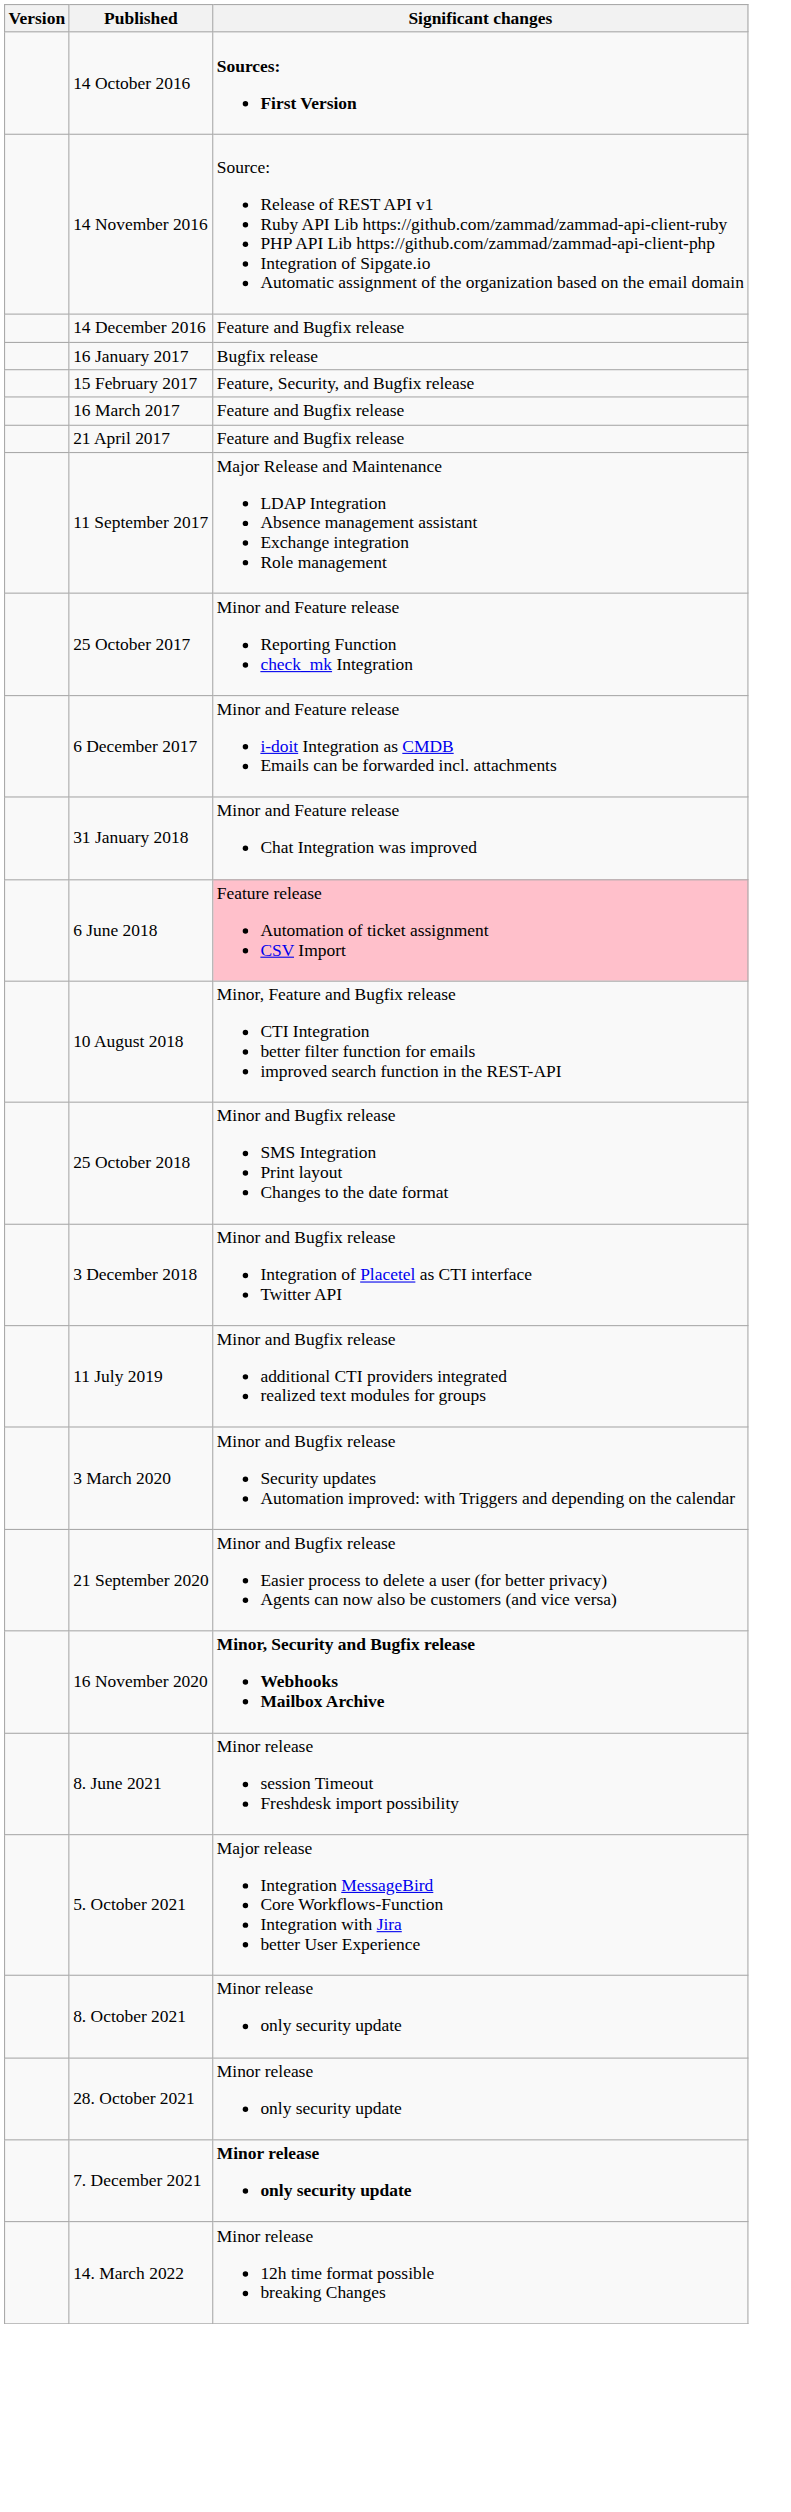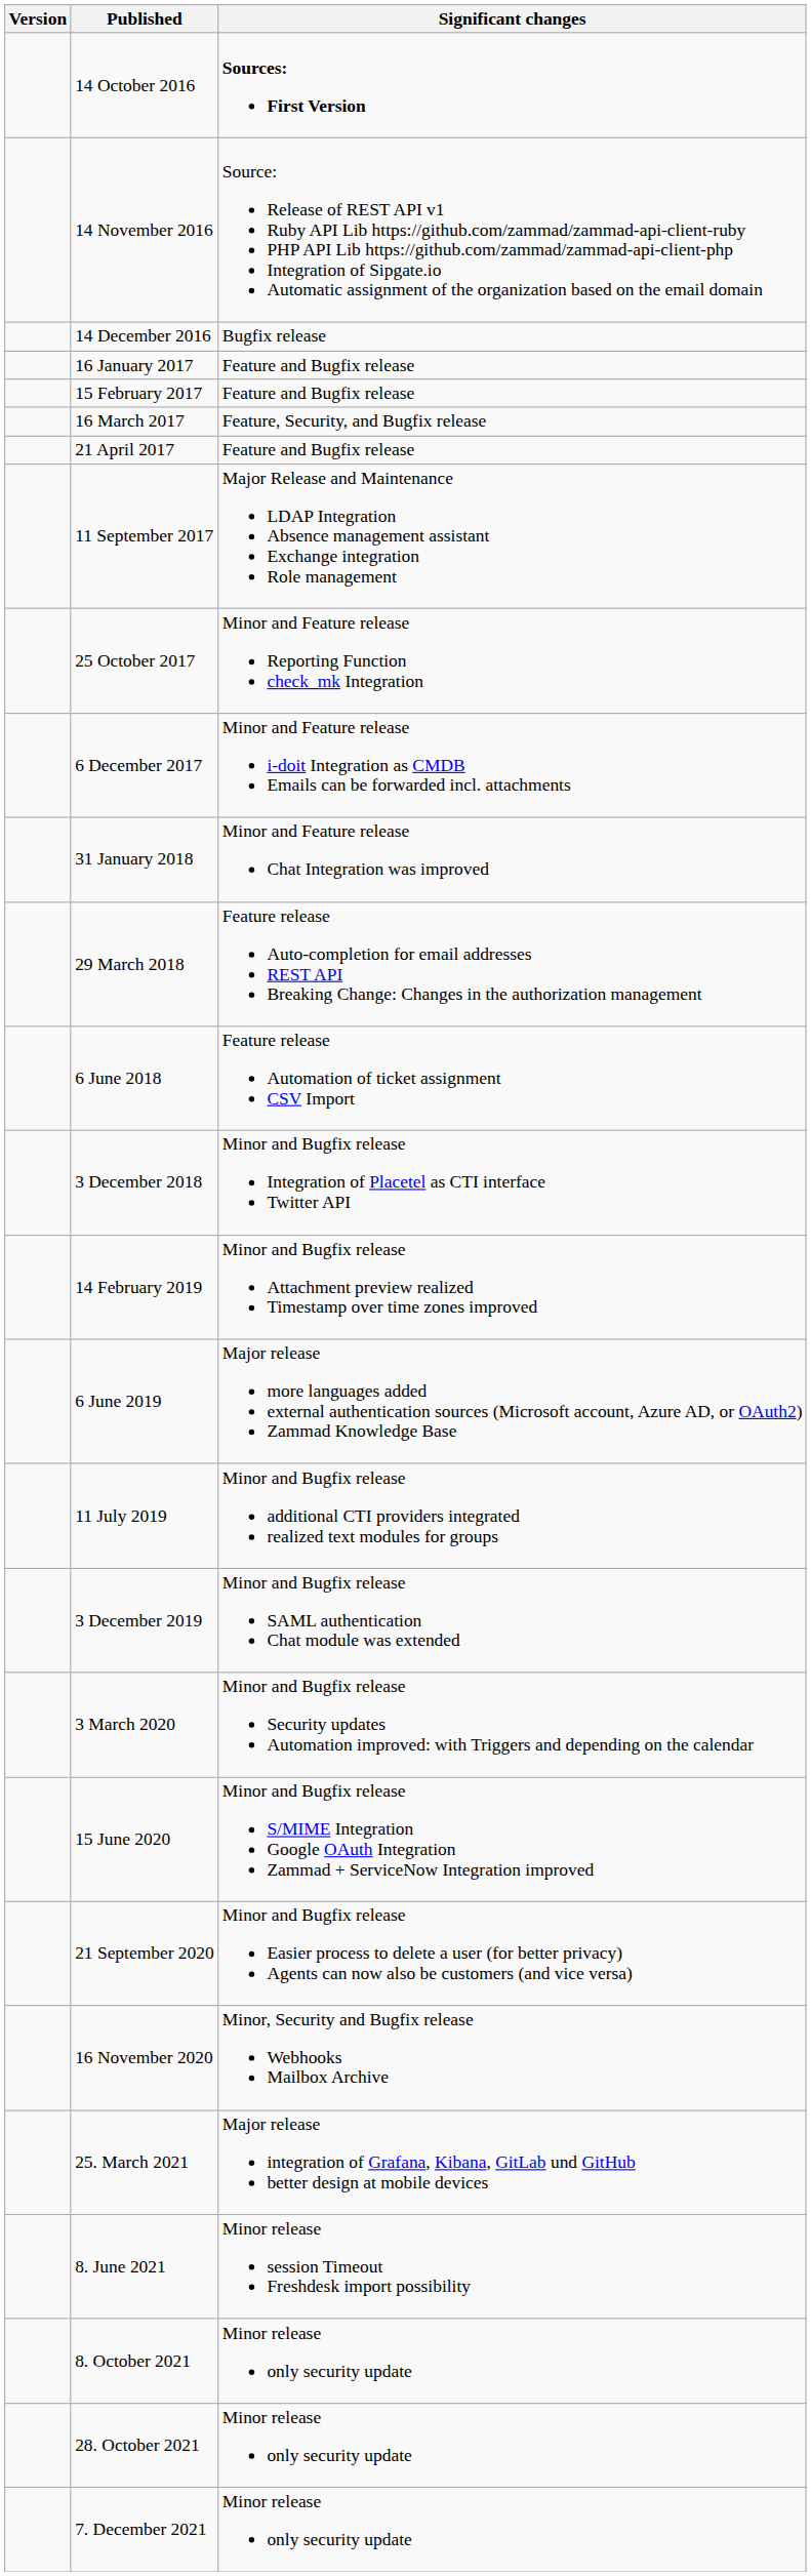 <table class="wikitable">
 <tr style="background:#ECECEC;">
 <th>Version</th>
 <th>Published</th>
 <th>Significant changes</th>
 </tr>
 <tr>
 <td></td>
 <td>14 October 2016</td>
 <td><strong><br>Sources:<ul><li>First Version</li></ul></strong></td>
 </tr>
 <tr>
 <td></td>
 <td>14 November 2016</td>
 <td><br>Source:<ul><li>Release of REST API v1</li><li>Ruby API Lib https://github.com/zammad/zammad-api-client-ruby</li><li>PHP API Lib https://github.com/zammad/zammad-api-client-php</li><li>Integration of Sipgate.io</li><li>Automatic assignment of the organization based on the email domain</li></ul></td>
 </tr>
 <tr>
 <td></td>
 <td>14 December 2016</td>
+<td>Bugfix release</td>
+</tr>
+<tr>
+<td></td>
+<td>16 January 2017</td>
 <td>Feature and Bugfix release</td>
 </tr>
 <tr>
 <td></td>
-<td>16 January 2017</td>
-<td>Bugfix release</td>
-</tr>
-<tr>
-<td></td>
 <td>15 February 2017</td>
-<td>Feature, Security, and Bugfix release</td>
+<td>Feature and Bugfix release</td>
 </tr>
 <tr>
 <td></td>
 <td>16 March 2017</td>
-<td>Feature and Bugfix release</td>
+<td>Feature, Security, and Bugfix release</td>
 </tr>
 <tr>
 <td></td>
 <td>21 April 2017</td>
 <td>Feature and Bugfix release</td>
 </tr>
 <tr>
 <td></td>
 <td>11 September 2017</td>
 <td>Major Release and Maintenance<br><ul><li>LDAP Integration</li><li>Absence management assistant</li><li>Exchange integration</li><li>Role management</li></ul></td>
 </tr>
 <tr>
 <td></td>
 <td>25 October 2017</td>
 <td>Minor and Feature release<br><ul><li>Reporting Function</li><li><a href='#'>check_mk</a> Integration</li></ul></td>
 </tr>
 <tr>
 <td></td>
 <td>6 December 2017</td>
 <td>Minor and Feature release<br><ul><li><a href='#'>i-doit</a> Integration as <a href='#'>CMDB</a></li><li>Emails can be forwarded incl. attachments</li></ul></td>
 </tr>
 <tr>
 <td></td>
 <td>31 January 2018</td>
 <td>Minor and Feature release<br><ul><li>Chat Integration was improved</li></ul></td>
 </tr>
 <tr>
 <td></td>
-<td>6 June 2018</td>
-<td style="background: pink;">Feature release<br><ul><li>Automation of ticket assignment</li><li><a href='#'>CSV</a> Import</li></ul></td>
+<td>29 March 2018</td>
+<td>Feature release<br><ul><li>Auto-completion for email addresses</li><li><a href='#'>REST API</a></li><li>Breaking Change: Changes in the authorization management</li></ul></td>
 </tr>
 <tr>
 <td></td>
-<td>10 August 2018</td>
-<td>Minor, Feature and Bugfix release<br><ul><li>CTI Integration</li><li>better filter function for emails</li><li>improved search function in the REST-API</li></ul></td>
-</tr>
-<tr>
-<td></td>
-<td>25 October 2018</td>
-<td>Minor and Bugfix release<br><ul><li>SMS Integration</li><li>Print layout</li><li>Changes to the date format</li></ul></td>
+<td>6 June 2018</td>
+<td>Feature release<br><ul><li>Automation of ticket assignment</li><li><a href='#'>CSV</a> Import</li></ul></td>
 </tr>
 <tr>
 <td></td>
 <td>3 December 2018</td>
 <td>Minor and Bugfix release<br><ul><li>Integration of <a href='#'>Placetel</a> as CTI interface</li><li>Twitter API</li></ul></td>
 </tr>
 <tr>
 <td></td>
+<td>14 February 2019</td>
+<td>Minor and Bugfix release<br><ul><li>Attachment preview realized</li><li>Timestamp over time zones improved</li></ul></td>
+</tr>
+<tr>
+<td></td>
+<td>6 June 2019</td>
+<td>Major release<br><ul><li>more languages added</li><li>external authentication sources (Microsoft account, Azure AD, or <a href='#'>OAuth2</a>)</li><li>Zammad Knowledge Base</li></ul></td>
+</tr>
+<tr>
+<td></td>
 <td>11 July 2019</td>
 <td>Minor and Bugfix release<br><ul><li>additional CTI providers integrated</li><li>realized text modules for groups</li></ul></td>
 </tr>
 <tr>
 <td></td>
+<td>3 December 2019</td>
+<td>Minor and Bugfix release<br><ul><li>SAML authentication</li><li>Chat module was extended</li></ul></td>
+</tr>
+<tr>
+<td></td>
 <td>3 March 2020</td>
 <td>Minor and Bugfix release<br><ul><li>Security updates</li><li>Automation improved: with Triggers and depending on the calendar</li></ul></td>
+</tr>
+<tr>
+<td></td>
+<td>15 June 2020</td>
+<td>Minor and Bugfix release<br><ul><li><a href='#'>S/MIME</a> Integration</li><li>Google <a href='#'>OAuth</a> Integration</li><li>Zammad + ServiceNow Integration improved</li></ul></td>
 </tr>
 <tr>
 <td></td>
 <td>21 September 2020</td>
 <td>Minor and Bugfix release<br><ul><li>Easier process to delete a user (for better privacy)</li><li>Agents can now also be customers (and vice versa)</li></ul></td>
 </tr>
 <tr>
 <td></td>
 <td>16 November 2020</td>
-<td><strong>Minor, Security and Bugfix release<br><ul><li>Webhooks</li><li>Mailbox Archive</li></ul></strong></td>
+<td>Minor, Security and Bugfix release<br><ul><li>Webhooks</li><li>Mailbox Archive</li></ul></td>
+</tr>
+<tr>
+<td></td>
+<td>25. March 2021</td>
+<td>Major release<br><ul><li>integration of <a href='#'>Grafana</a>, <a href='#'>Kibana</a>, <a href='#'>GitLab</a> und <a href='#'>GitHub</a></li><li>better design at mobile devices</li></ul></td>
 </tr>
 <tr>
 <td></td>
 <td>8. June 2021</td>
 <td>Minor release<br><ul><li>session Timeout</li><li>Freshdesk import possibility</li></ul></td>
-</tr>
-<tr>
-<td></td>
-<td>5. October 2021</td>
-<td>Major release <br><ul><li>Integration <a href='#'>MessageBird</a></li><li>Core Workflows-Function</li><li>Integration with <a href='#'>Jira</a></li><li>better User Experience</li></ul></td>
 </tr>
 <tr>
 <td></td>
 <td>8. October 2021</td>
 <td>Minor release<br><ul><li>only security update</li></ul></td>
 </tr>
 <tr>
 <td></td>
 <td>28. October 2021</td>
 <td>Minor release<br><ul><li>only security update</li></ul></td>
 </tr>
 <tr>
 <td></td>
 <td>7. December 2021</td>
-<td><strong>Minor release<br><ul><li>only security update</li></ul></strong></td>
-</tr>
-<tr>
-<td></td>
-<td>14. March 2022</td>
-<td>Minor release<br><ul><li>12h time format possible</li><li>breaking Changes</li></ul></td>
+<td>Minor release<br><ul><li>only security update</li></ul></td>
 </tr>
 <tr>
 </tr>
 </table>
